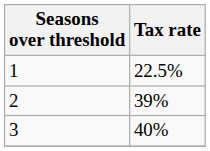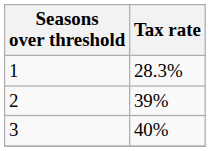 <table class="wikitable">
 <tr>
 <th>Seasons <br>over threshold</th>
 <th>Tax rate</th>
 </tr>
 <tr>
 <td>1</td>
-<td>22.5%</td>
+<td>28.3%</td>
 </tr>
 <tr>
 <td>2</td>
 <td>39%</td>
 </tr>
 <tr>
 <td>3</td>
 <td>40%</td>
 </tr>
 <tr>
 </tr>
 </table>
